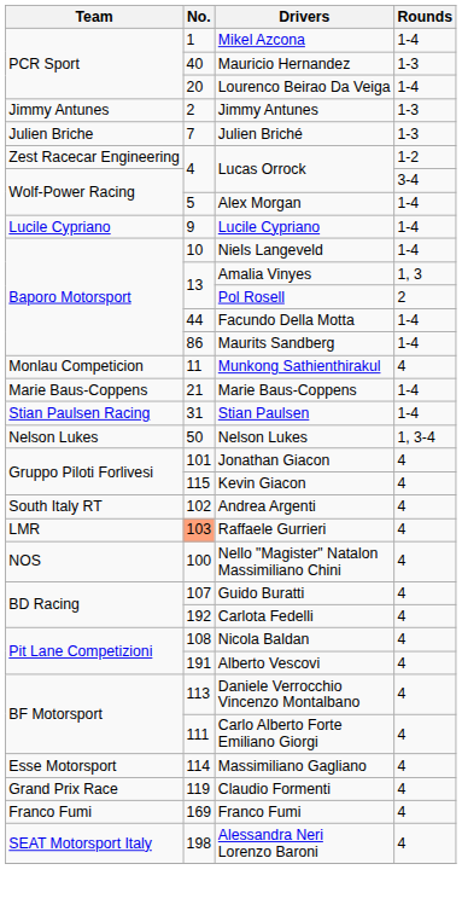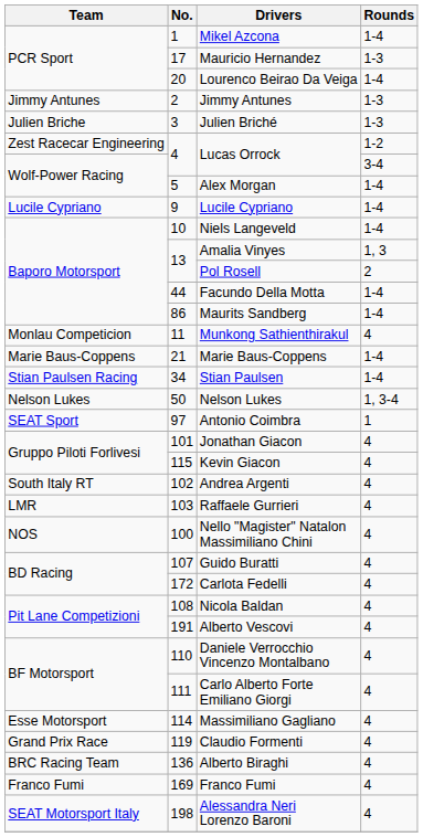 <table class="wikitable" style="font-size: 85%;">
 <tr>
 <th>Team</th>
 <th>No.</th>
 <th>Drivers</th>
 <th>Rounds</th>
 </tr>
 <tr>
 <td rowspan=3> PCR Sport</td>
 <td>1</td>
 <td> <a href='#'>Mikel Azcona</a></td>
 <td>1-4</td>
 </tr>
 <tr>
-<td>40</td>
+<td>17</td>
 <td> Mauricio Hernandez</td>
 <td>1-3</td>
 </tr>
 <tr>
 <td>20</td>
 <td> Lourenco Beirao Da Veiga</td>
 <td>1-4</td>
 </tr>
 <tr>
 <td> Jimmy Antunes</td>
 <td>2</td>
 <td> Jimmy Antunes</td>
 <td>1-3</td>
 </tr>
 <tr>
 <td> Julien Briche</td>
-<td>7</td>
+<td>3</td>
 <td> Julien Briché</td>
 <td>1-3</td>
 </tr>
 <tr>
 <td> Zest Racecar Engineering</td>
 <td rowspan=2>4</td>
 <td rowspan=2> Lucas Orrock</td>
 <td>1-2</td>
 </tr>
 <tr>
 <td rowspan=2> Wolf-Power Racing</td>
 <td>3-4</td>
 </tr>
 <tr>
 <td>5</td>
 <td> Alex Morgan</td>
 <td>1-4</td>
 </tr>
 <tr>
 <td> <a href='#'>Lucile Cypriano</a></td>
 <td>9</td>
 <td> <a href='#'>Lucile Cypriano</a></td>
 <td>1-4</td>
 </tr>
 <tr>
 <td rowspan=5> <a href='#'>Baporo Motorsport</a></td>
 <td>10</td>
 <td> Niels Langeveld</td>
 <td>1-4</td>
 </tr>
 <tr>
 <td rowspan=2>13</td>
 <td> Amalia Vinyes</td>
 <td>1, 3</td>
 </tr>
 <tr>
 <td> <a href='#'>Pol Rosell</a></td>
 <td>2</td>
 </tr>
 <tr>
 <td>44</td>
 <td> Facundo Della Motta</td>
 <td>1-4</td>
 </tr>
 <tr>
 <td>86</td>
 <td> Maurits Sandberg</td>
 <td>1-4</td>
 </tr>
 <tr>
 <td> Monlau Competicion</td>
 <td>11</td>
 <td> <a href='#'>Munkong Sathienthirakul</a></td>
 <td>4</td>
 </tr>
 <tr>
 <td> Marie Baus-Coppens</td>
 <td>21</td>
 <td> Marie Baus-Coppens</td>
 <td>1-4</td>
 </tr>
 <tr>
 <td> <a href='#'>Stian Paulsen Racing</a></td>
-<td>31</td>
+<td>34</td>
 <td> <a href='#'>Stian Paulsen</a></td>
 <td>1-4</td>
 </tr>
 <tr>
 <td> Nelson Lukes</td>
 <td>50</td>
 <td> Nelson Lukes</td>
 <td>1, 3-4</td>
+</tr>
+<tr>
+<td> <a href='#'>SEAT Sport</a></td>
+<td>97</td>
+<td> Antonio Coimbra</td>
+<td>1</td>
 </tr>
 <tr>
 <td rowspan=2> Gruppo Piloti Forlivesi</td>
 <td>101</td>
 <td> Jonathan Giacon</td>
 <td>4</td>
 </tr>
 <tr>
 <td>115</td>
 <td> Kevin Giacon</td>
 <td>4</td>
 </tr>
 <tr>
 <td> South Italy RT</td>
 <td>102</td>
 <td> Andrea Argenti</td>
 <td>4</td>
 </tr>
 <tr>
 <td> LMR</td>
-<td style="background: lightsalmon;">103</td>
+<td>103</td>
 <td> Raffaele Gurrieri</td>
 <td>4</td>
 </tr>
 <tr>
 <td> NOS</td>
 <td>100</td>
 <td> Nello "Magister" Natalon<br> Massimiliano Chini</td>
 <td>4</td>
 </tr>
 <tr>
 <td rowspan=2> BD Racing</td>
 <td>107</td>
 <td> Guido Buratti</td>
 <td>4</td>
 </tr>
 <tr>
-<td>192</td>
+<td>172</td>
 <td> Carlota Fedelli</td>
 <td>4</td>
 </tr>
 <tr>
 <td rowspan=2> <a href='#'>Pit Lane Competizioni</a></td>
 <td>108</td>
 <td> Nicola Baldan</td>
 <td>4</td>
 </tr>
 <tr>
 <td>191</td>
 <td> Alberto Vescovi</td>
 <td>4</td>
 </tr>
 <tr>
 <td rowspan=2> BF Motorsport</td>
-<td>113</td>
+<td>110</td>
 <td> Daniele Verrocchio<br> Vincenzo Montalbano</td>
 <td>4</td>
 </tr>
 <tr>
 <td>111</td>
 <td> Carlo Alberto Forte<br> Emiliano Giorgi</td>
 <td>4</td>
 </tr>
 <tr>
 <td> Esse Motorsport</td>
 <td>114</td>
 <td> Massimiliano Gagliano</td>
 <td>4</td>
 </tr>
 <tr>
 <td> Grand Prix Race</td>
 <td>119</td>
 <td> Claudio Formenti</td>
 <td>4</td>
 </tr>
 <tr>
+<td> BRC Racing Team</td>
+<td>136</td>
+<td> Alberto Biraghi</td>
+<td>4</td>
+</tr>
+<tr>
 <td> Franco Fumi</td>
 <td>169</td>
 <td> Franco Fumi</td>
 <td>4</td>
 </tr>
 <tr>
 <td> <a href='#'>SEAT Motorsport Italy</a></td>
 <td>198</td>
 <td> <a href='#'>Alessandra Neri</a><br> Lorenzo Baroni</td>
 <td>4</td>
 </tr>
 <tr>
 </tr>
 </table>
